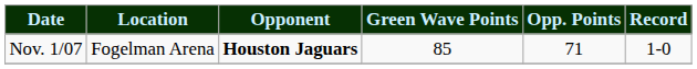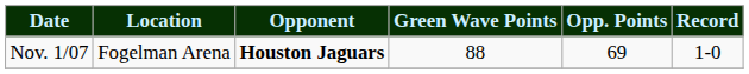 <table class="wikitable" style="text-align:center">
 <tr>
 <th style="background:#063003;color:#CCEEFF;">Date</th>
 <th style="background:#063003;color:#CCEEFF;">Location</th>
 <th style="background:#063003;color:#CCEEFF;">Opponent</th>
 <th style="background:#063003;color:#CCEEFF;">Green Wave Points</th>
 <th style="background:#063003;color:#CCEEFF;">Opp. Points</th>
 <th style="background:#063003;color:#CCEEFF;">Record</th>
 </tr>
 <tr>
 <td>Nov. 1/07</td>
 <td>Fogelman Arena</td>
 <td><strong>Houston Jaguars</strong></td>
-<td>85</td>
-<td>71</td>
+<td>88</td>
+<td>69</td>
 <td>1-0</td>
 </tr>
 <tr>
 </tr>
 </table>
